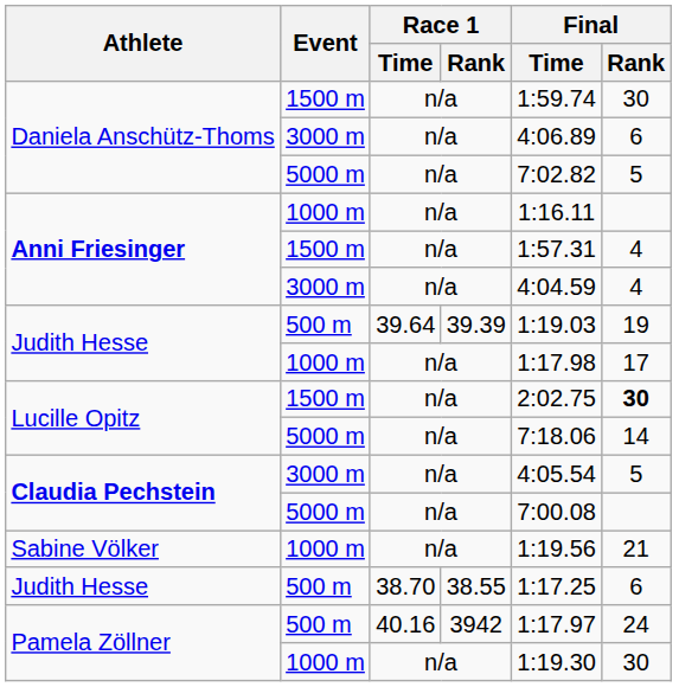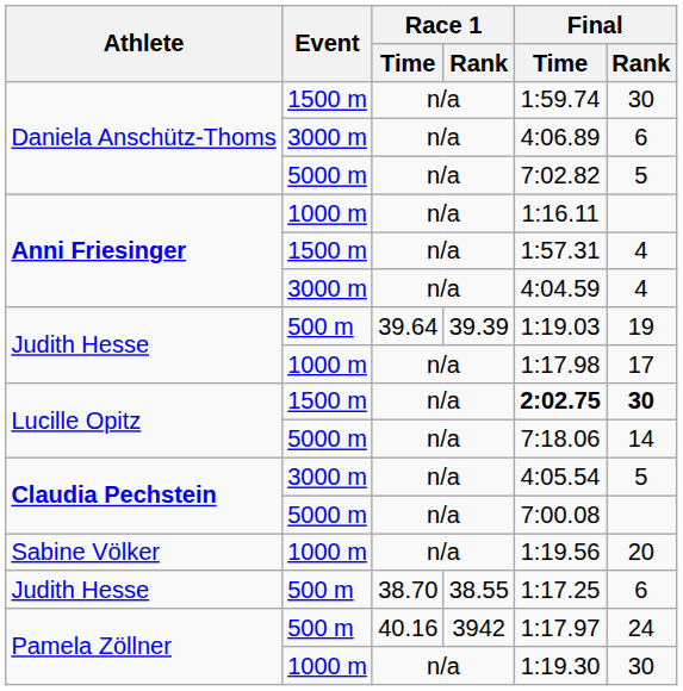 <table class="wikitable" style="font-size:90%">
 <tr>
 <th rowspan="2">Athlete</th>
 <th rowspan="2">Event</th>
 <th colspan="2">Race 1</th>
 <th colspan="2">Final</th>
 </tr>
 <tr>
 <th>Time</th>
 <th>Rank</th>
 <th>Time</th>
 <th>Rank</th>
 </tr>
 <tr>
 <td rowspan=3><a href='#'>Daniela Anschütz-Thoms</a></td>
 <td><a href='#'>1500 m</a></td>
 <td colspan=2 align="center">n/a</td>
 <td align="center">1:59.74</td>
 <td align="center">30</td>
 </tr>
 <tr>
 <td><a href='#'>3000 m</a></td>
 <td colspan=2 align="center">n/a</td>
 <td align="center">4:06.89</td>
 <td align="center">6</td>
 </tr>
 <tr>
 <td><a href='#'>5000 m</a></td>
 <td colspan=2 align="center">n/a</td>
 <td align="center">7:02.82</td>
 <td align="center">5</td>
 </tr>
 <tr>
 <td rowspan=3><strong><a href='#'>Anni Friesinger</a></strong></td>
 <td><a href='#'>1000 m</a></td>
 <td colspan=2 align="center">n/a</td>
 <td align="center">1:16.11</td>
 <td align="center"></td>
 </tr>
 <tr>
 <td><a href='#'>1500 m</a></td>
 <td colspan=2 align="center">n/a</td>
 <td align="center">1:57.31</td>
 <td align="center">4</td>
 </tr>
 <tr>
 <td><a href='#'>3000 m</a></td>
 <td colspan=2 align="center">n/a</td>
 <td align="center">4:04.59</td>
 <td align="center">4</td>
 </tr>
 <tr>
 <td rowspan=2><a href='#'>Judith Hesse</a></td>
 <td><a href='#'>500 m</a></td>
 <td align="center">39.64</td>
 <td align="center">39.39</td>
 <td align="center">1:19.03</td>
 <td align="center">19</td>
 </tr>
 <tr>
 <td><a href='#'>1000 m</a></td>
 <td colspan=2 align="center">n/a</td>
 <td align="center">1:17.98</td>
 <td align="center">17</td>
 </tr>
 <tr>
 <td rowspan=2><a href='#'>Lucille Opitz</a></td>
 <td><a href='#'>1500 m</a></td>
 <td colspan=2 align="center">n/a</td>
-<td align="center">2:02.75</td>
+<td align="center"><strong>2:02.75</strong></td>
 <td align="center"><strong>30</strong></td>
 </tr>
 <tr>
 <td><a href='#'>5000 m</a></td>
 <td colspan=2 align="center">n/a</td>
 <td align="center">7:18.06</td>
 <td align="center">14</td>
 </tr>
 <tr>
 <td rowspan=2><strong><a href='#'>Claudia Pechstein</a></strong></td>
 <td><a href='#'>3000 m</a></td>
 <td colspan=2 align="center">n/a</td>
 <td align="center">4:05.54</td>
 <td align="center">5</td>
 </tr>
 <tr>
 <td><a href='#'>5000 m</a></td>
 <td colspan=2 align="center">n/a</td>
 <td align="center">7:00.08</td>
 <td align="center"></td>
 </tr>
 <tr>
 <td><a href='#'>Sabine Völker</a></td>
 <td><a href='#'>1000 m</a></td>
 <td colspan=2 align="center">n/a</td>
 <td align="center">1:19.56</td>
-<td align="center">21</td>
+<td align="center">20</td>
 </tr>
 <tr>
 <td><a href='#'>Judith Hesse</a></td>
 <td><a href='#'>500 m</a></td>
 <td align="center">38.70</td>
 <td align="center">38.55</td>
 <td align="center">1:17.25</td>
 <td align="center">6</td>
 </tr>
 <tr>
 <td rowspan=2><a href='#'>Pamela Zöllner</a></td>
 <td><a href='#'>500 m</a></td>
 <td align="center">40.16</td>
 <td align="center">3942</td>
 <td align="center">1:17.97</td>
 <td align="center">24</td>
 </tr>
 <tr>
 <td><a href='#'>1000 m</a></td>
 <td colspan=2 align="center">n/a</td>
 <td align="center">1:19.30</td>
 <td align="center">30</td>
 </tr>
 </table>
